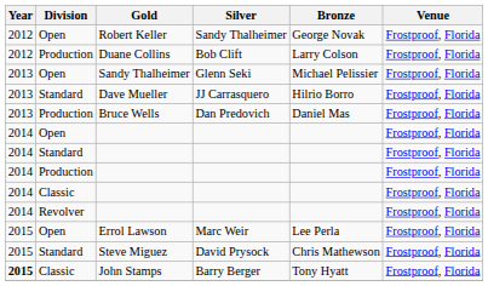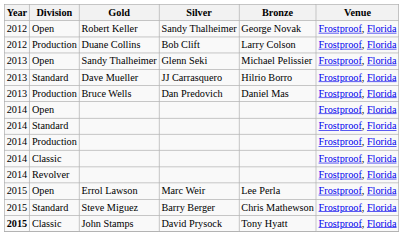 <table class="wikitable sortable" style="text-align: left;">
 <tr>
 <th>Year</th>
 <th>Division</th>
 <th>Gold</th>
 <th>Silver</th>
 <th>Bronze</th>
 <th>Venue</th>
 </tr>
 <tr>
 <td>2012</td>
 <td>Open</td>
 <td>Robert Keller</td>
 <td>Sandy Thalheimer</td>
 <td>George Novak</td>
 <td><a href='#'>Frostproof</a>, <a href='#'>Florida</a></td>
 </tr>
 <tr>
 <td>2012</td>
 <td>Production</td>
 <td>Duane Collins</td>
 <td>Bob Clift</td>
 <td>Larry Colson</td>
 <td><a href='#'>Frostproof</a>, <a href='#'>Florida</a></td>
 </tr>
 <tr>
 <td>2013</td>
 <td>Open</td>
 <td>Sandy Thalheimer</td>
 <td>Glenn Seki</td>
 <td>Michael Pelissier</td>
 <td><a href='#'>Frostproof</a>, <a href='#'>Florida</a></td>
 </tr>
 <tr>
 <td>2013</td>
 <td>Standard</td>
 <td>Dave Mueller</td>
 <td>JJ Carrasquero</td>
 <td>Hilrio Borro</td>
 <td><a href='#'>Frostproof</a>, <a href='#'>Florida</a></td>
 </tr>
 <tr>
 <td>2013</td>
 <td>Production</td>
 <td>Bruce Wells</td>
 <td>Dan Predovich</td>
 <td>Daniel Mas</td>
 <td><a href='#'>Frostproof</a>, <a href='#'>Florida</a></td>
 </tr>
 <tr>
 <td>2014</td>
 <td>Open</td>
 <td></td>
 <td></td>
 <td></td>
 <td><a href='#'>Frostproof</a>, <a href='#'>Florida</a></td>
 </tr>
 <tr>
 <td>2014</td>
 <td>Standard</td>
 <td></td>
 <td></td>
 <td></td>
 <td><a href='#'>Frostproof</a>, <a href='#'>Florida</a></td>
 </tr>
 <tr>
 <td>2014</td>
 <td>Production</td>
 <td></td>
 <td></td>
 <td></td>
 <td><a href='#'>Frostproof</a>, <a href='#'>Florida</a></td>
 </tr>
 <tr>
 <td>2014</td>
 <td>Classic</td>
 <td></td>
 <td></td>
 <td></td>
 <td><a href='#'>Frostproof</a>, <a href='#'>Florida</a></td>
 </tr>
 <tr>
 <td>2014</td>
 <td>Revolver</td>
 <td></td>
 <td></td>
 <td></td>
 <td><a href='#'>Frostproof</a>, <a href='#'>Florida</a></td>
 </tr>
 <tr>
 <td>2015</td>
 <td>Open</td>
 <td>Errol Lawson</td>
 <td>Marc Weir</td>
 <td>Lee Perla</td>
 <td><a href='#'>Frostproof</a>, <a href='#'>Florida</a></td>
 </tr>
 <tr>
 <td>2015</td>
 <td>Standard</td>
 <td>Steve Miguez</td>
-<td>David Prysock</td>
+<td>Barry Berger</td>
 <td>Chris Mathewson</td>
 <td><a href='#'>Frostproof</a>, <a href='#'>Florida</a></td>
 </tr>
 <tr>
 <td><strong>2015</strong></td>
 <td>Classic</td>
 <td>John Stamps</td>
-<td>Barry Berger</td>
+<td>David Prysock</td>
 <td>Tony Hyatt</td>
 <td><a href='#'>Frostproof</a>, <a href='#'>Florida</a></td>
 </tr>
 <tr>
 </tr>
 </table>
